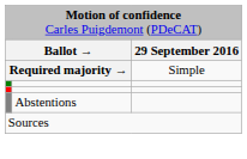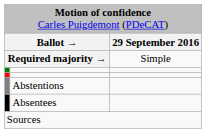 <table class="wikitable" style="text-align:center;">
 <tr>
 <td colspan="3" align="center" bgcolor="#C0C0C0"><strong>Motion of confidence</strong><br><a href='#'>Carles Puigdemont</a> (<a href='#'>PDeCAT</a>)</td>
 </tr>
 <tr>
 <th colspan="2" width="150px">Ballot →</th>
 <th>29 September 2016</th>
 </tr>
 <tr>
 <th colspan="2">Required majority →</th>
 <td>Simple </td>
 </tr>
 <tr>
 <th width="1px" style="background:green;"></th>
 <td align="left"></td>
 <td></td>
 </tr>
 <tr>
 <th style="color:inherit;background:red;"></th>
 <td align="left"></td>
 <td></td>
 </tr>
 <tr>
 <th style="color:inherit;background:gray;"></th>
 <td align="left"><span>Abstentions</span></td>
 <td></td>
 </tr>
 <tr>
+<th style="color:inherit;background:black;"></th>
+<td align="left"><span>Absentees</span></td>
+<td></td>
+</tr>
+<tr>
 <td align="left" colspan="3">Sources</td>
 </tr>
 </table>
